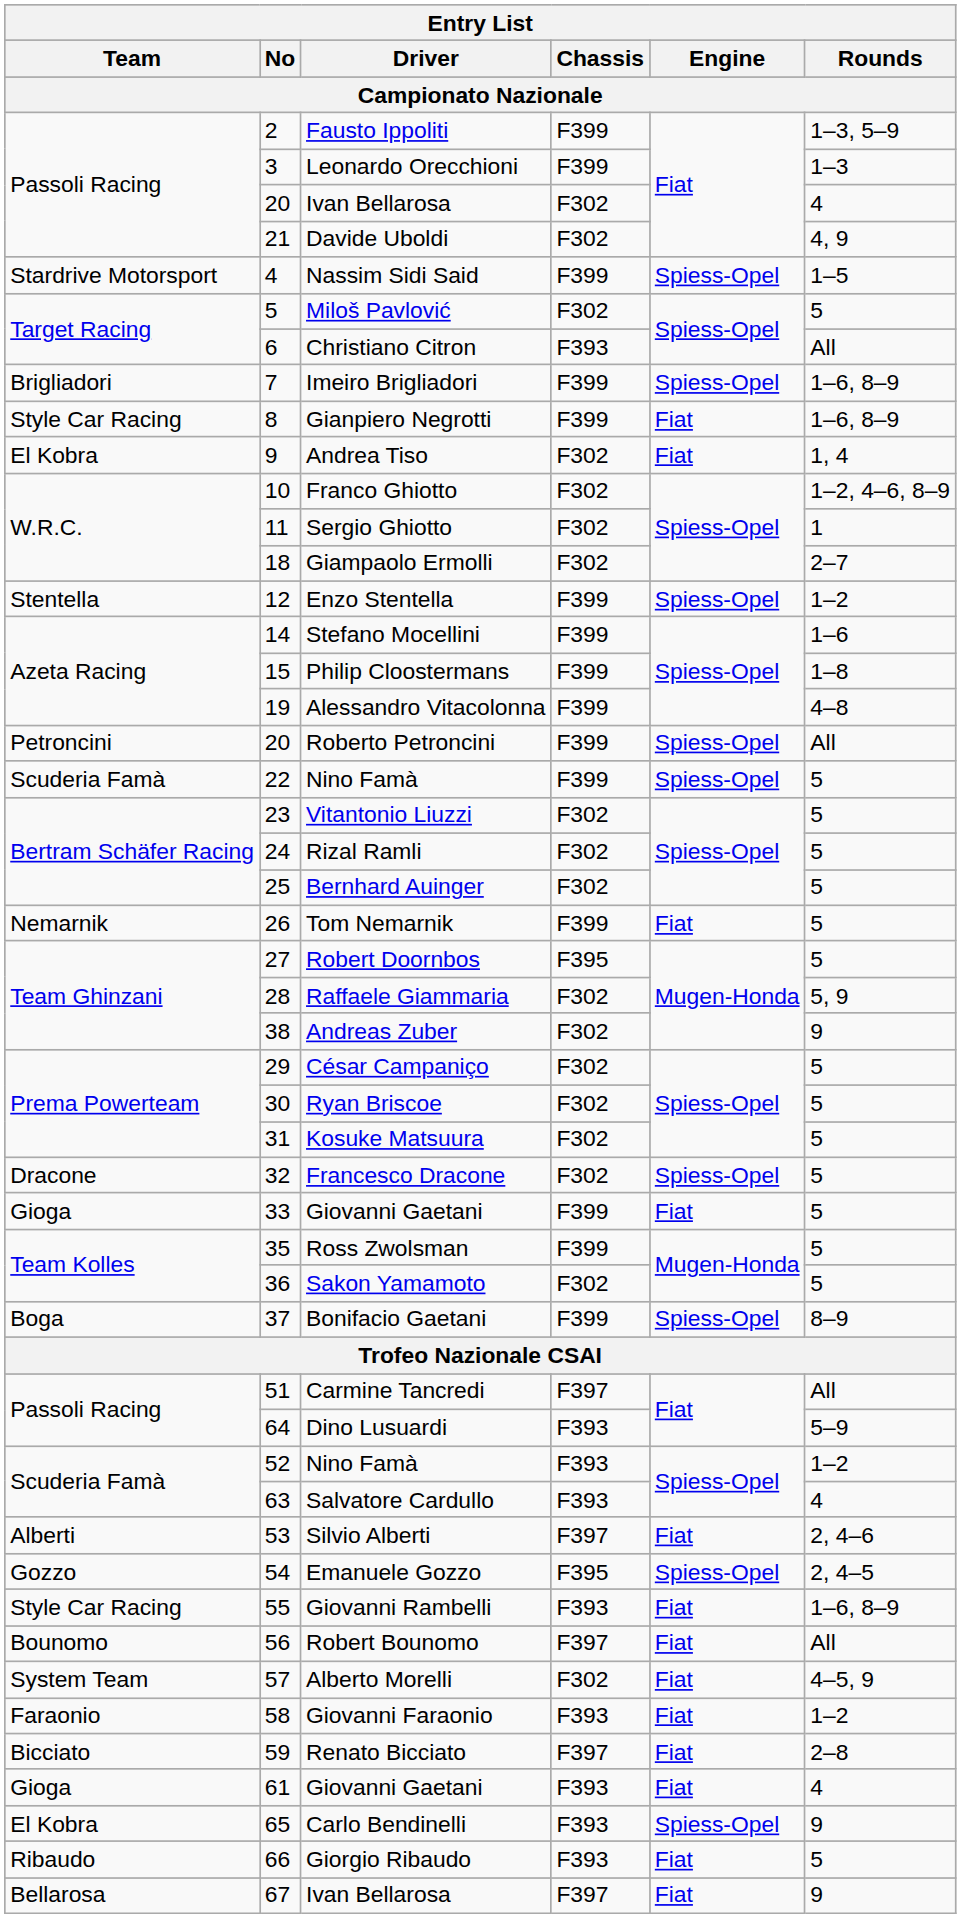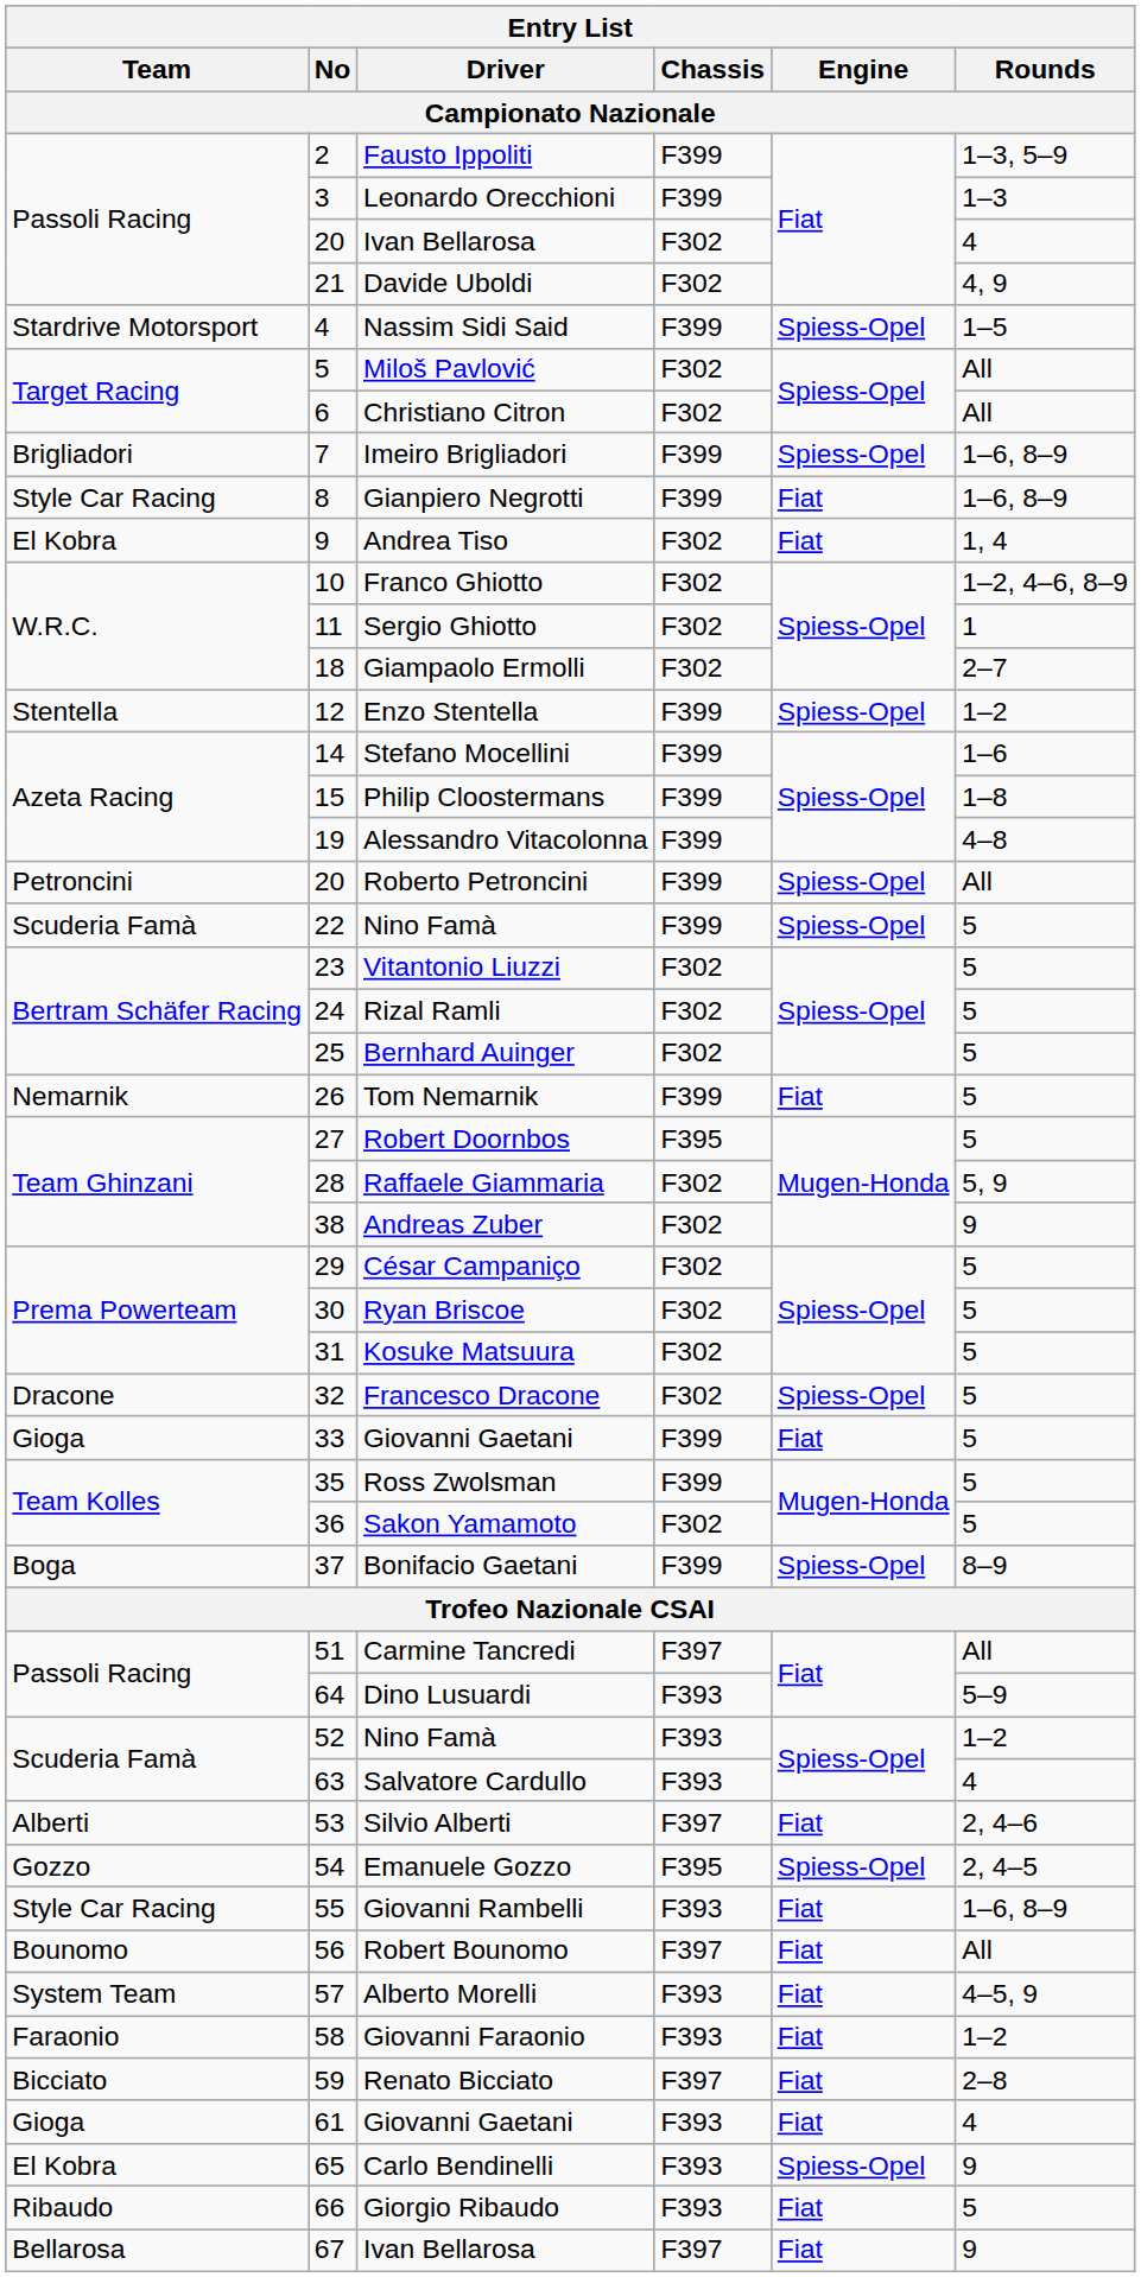 <table class="wikitable" style="font-size: 85%;">
 <tr>
 <th colspan=7>Entry List</th>
 </tr>
 <tr>
 <th>Team</th>
 <th>No</th>
 <th>Driver</th>
 <th>Chassis</th>
 <th>Engine</th>
 <th>Rounds</th>
 </tr>
 <tr>
 <th colspan=6>Campionato Nazionale</th>
 </tr>
 <tr>
 <td rowspan=4> Passoli Racing</td>
 <td>2</td>
 <td> <a href='#'>Fausto Ippoliti</a></td>
 <td>F399</td>
 <td rowspan=4><a href='#'>Fiat</a></td>
 <td>1–3, 5–9</td>
 </tr>
 <tr>
 <td>3</td>
 <td> Leonardo Orecchioni</td>
 <td>F399</td>
 <td>1–3</td>
 </tr>
 <tr>
 <td>20</td>
 <td> Ivan Bellarosa</td>
 <td>F302</td>
 <td>4</td>
 </tr>
 <tr>
 <td>21</td>
 <td> Davide Uboldi</td>
 <td>F302</td>
 <td>4, 9</td>
 </tr>
 <tr>
 <td> Stardrive Motorsport</td>
 <td>4</td>
 <td> Nassim Sidi Said</td>
 <td>F399</td>
 <td><a href='#'>Spiess-Opel</a></td>
 <td>1–5</td>
 </tr>
 <tr>
 <td rowspan=2> <a href='#'>Target Racing</a></td>
 <td>5</td>
 <td> <a href='#'>Miloš Pavlović</a></td>
 <td>F302</td>
 <td rowspan=2><a href='#'>Spiess-Opel</a></td>
-<td>5</td>
+<td>All</td>
 </tr>
 <tr>
 <td>6</td>
 <td> Christiano Citron</td>
-<td>F393</td>
+<td>F302</td>
 <td>All</td>
 </tr>
 <tr>
 <td> Brigliadori</td>
 <td>7</td>
 <td> Imeiro Brigliadori</td>
 <td>F399</td>
 <td><a href='#'>Spiess-Opel</a></td>
 <td>1–6, 8–9</td>
 </tr>
 <tr>
 <td> Style Car Racing</td>
 <td>8</td>
 <td> Gianpiero Negrotti</td>
 <td>F399</td>
 <td><a href='#'>Fiat</a></td>
 <td>1–6, 8–9</td>
 </tr>
 <tr>
 <td> El Kobra</td>
 <td>9</td>
 <td> Andrea Tiso</td>
 <td>F302</td>
 <td><a href='#'>Fiat</a></td>
 <td>1, 4</td>
 </tr>
 <tr>
 <td rowspan=3> W.R.C.</td>
 <td>10</td>
 <td> Franco Ghiotto</td>
 <td>F302</td>
 <td rowspan=3><a href='#'>Spiess-Opel</a></td>
 <td>1–2, 4–6, 8–9</td>
 </tr>
 <tr>
 <td>11</td>
 <td> Sergio Ghiotto</td>
 <td>F302</td>
 <td>1</td>
 </tr>
 <tr>
 <td>18</td>
 <td> Giampaolo Ermolli</td>
 <td>F302</td>
 <td>2–7</td>
 </tr>
 <tr>
 <td> Stentella</td>
 <td>12</td>
 <td> Enzo Stentella</td>
 <td>F399</td>
 <td><a href='#'>Spiess-Opel</a></td>
 <td>1–2</td>
 </tr>
 <tr>
 <td rowspan=3> Azeta Racing</td>
 <td>14</td>
 <td> Stefano Mocellini</td>
 <td>F399</td>
 <td rowspan=3><a href='#'>Spiess-Opel</a></td>
 <td>1–6</td>
 </tr>
 <tr>
 <td>15</td>
 <td> Philip Cloostermans</td>
 <td>F399</td>
 <td>1–8</td>
 </tr>
 <tr>
 <td>19</td>
 <td> Alessandro Vitacolonna</td>
 <td>F399</td>
 <td>4–8</td>
 </tr>
 <tr>
 <td> Petroncini</td>
 <td>20</td>
 <td> Roberto Petroncini</td>
 <td>F399</td>
 <td><a href='#'>Spiess-Opel</a></td>
 <td>All</td>
 </tr>
 <tr>
 <td> Scuderia Famà</td>
 <td>22</td>
 <td> Nino Famà</td>
 <td>F399</td>
 <td><a href='#'>Spiess-Opel</a></td>
 <td>5</td>
 </tr>
 <tr>
 <td rowspan=3> <a href='#'>Bertram Schäfer Racing</a></td>
 <td>23</td>
 <td> <a href='#'>Vitantonio Liuzzi</a></td>
 <td>F302</td>
 <td rowspan=3><a href='#'>Spiess-Opel</a></td>
 <td>5</td>
 </tr>
 <tr>
 <td>24</td>
 <td> Rizal Ramli</td>
 <td>F302</td>
 <td>5</td>
 </tr>
 <tr>
 <td>25</td>
 <td> <a href='#'>Bernhard Auinger</a></td>
 <td>F302</td>
 <td>5</td>
 </tr>
 <tr>
 <td> Nemarnik</td>
 <td>26</td>
 <td> Tom Nemarnik</td>
 <td>F399</td>
 <td><a href='#'>Fiat</a></td>
 <td>5</td>
 </tr>
 <tr>
 <td rowspan=3> <a href='#'>Team Ghinzani</a></td>
 <td>27</td>
 <td> <a href='#'>Robert Doornbos</a></td>
 <td>F395</td>
 <td rowspan=3><a href='#'>Mugen-Honda</a></td>
 <td>5</td>
 </tr>
 <tr>
 <td>28</td>
 <td> <a href='#'>Raffaele Giammaria</a></td>
 <td>F302</td>
 <td>5, 9</td>
 </tr>
 <tr>
 <td>38</td>
 <td> <a href='#'>Andreas Zuber</a></td>
 <td>F302</td>
 <td>9</td>
 </tr>
 <tr>
 <td rowspan=3> <a href='#'>Prema Powerteam</a></td>
 <td>29</td>
 <td> <a href='#'>César Campaniço</a></td>
 <td>F302</td>
 <td rowspan=3><a href='#'>Spiess-Opel</a></td>
 <td>5</td>
 </tr>
 <tr>
 <td>30</td>
 <td> <a href='#'>Ryan Briscoe</a></td>
 <td>F302</td>
 <td>5</td>
 </tr>
 <tr>
 <td>31</td>
 <td> <a href='#'>Kosuke Matsuura</a></td>
 <td>F302</td>
 <td>5</td>
 </tr>
 <tr>
 <td> Dracone</td>
 <td>32</td>
 <td> <a href='#'>Francesco Dracone</a></td>
 <td>F302</td>
 <td><a href='#'>Spiess-Opel</a></td>
 <td>5</td>
 </tr>
 <tr>
 <td> Gioga</td>
 <td>33</td>
 <td> Giovanni Gaetani</td>
 <td>F399</td>
 <td><a href='#'>Fiat</a></td>
 <td>5</td>
 </tr>
 <tr>
 <td rowspan=2> <a href='#'>Team Kolles</a></td>
 <td>35</td>
 <td> Ross Zwolsman</td>
 <td>F399</td>
 <td rowspan=2><a href='#'>Mugen-Honda</a></td>
 <td>5</td>
 </tr>
 <tr>
 <td>36</td>
 <td> <a href='#'>Sakon Yamamoto</a></td>
 <td>F302</td>
 <td>5</td>
 </tr>
 <tr>
 <td> Boga</td>
 <td>37</td>
 <td> Bonifacio Gaetani</td>
 <td>F399</td>
 <td><a href='#'>Spiess-Opel</a></td>
 <td>8–9</td>
 </tr>
 <tr>
 <th colspan=6>Trofeo Nazionale CSAI</th>
 </tr>
 <tr>
 <td rowspan=2> Passoli Racing</td>
 <td>51</td>
 <td> Carmine Tancredi</td>
 <td>F397</td>
 <td rowspan=2><a href='#'>Fiat</a></td>
 <td>All</td>
 </tr>
 <tr>
 <td>64</td>
 <td> Dino Lusuardi</td>
 <td>F393</td>
 <td>5–9</td>
 </tr>
 <tr>
 <td rowspan=2> Scuderia Famà</td>
 <td>52</td>
 <td> Nino Famà</td>
 <td>F393</td>
 <td rowspan=2><a href='#'>Spiess-Opel</a></td>
 <td>1–2</td>
 </tr>
 <tr>
 <td>63</td>
 <td> Salvatore Cardullo</td>
 <td>F393</td>
 <td>4</td>
 </tr>
 <tr>
 <td> Alberti</td>
 <td>53</td>
 <td> Silvio Alberti</td>
 <td>F397</td>
 <td><a href='#'>Fiat</a></td>
 <td>2, 4–6</td>
 </tr>
 <tr>
 <td> Gozzo</td>
 <td>54</td>
 <td> Emanuele Gozzo</td>
 <td>F395</td>
 <td><a href='#'>Spiess-Opel</a></td>
 <td>2, 4–5</td>
 </tr>
 <tr>
 <td> Style Car Racing</td>
 <td>55</td>
 <td> Giovanni Rambelli</td>
 <td>F393</td>
 <td><a href='#'>Fiat</a></td>
 <td>1–6, 8–9</td>
 </tr>
 <tr>
 <td> Bounomo</td>
 <td>56</td>
 <td> Robert Bounomo</td>
 <td>F397</td>
 <td><a href='#'>Fiat</a></td>
 <td>All</td>
 </tr>
 <tr>
 <td> System Team</td>
 <td>57</td>
 <td> Alberto Morelli</td>
-<td>F302</td>
+<td>F393</td>
 <td><a href='#'>Fiat</a></td>
 <td>4–5, 9</td>
 </tr>
 <tr>
 <td> Faraonio</td>
 <td>58</td>
 <td> Giovanni Faraonio</td>
 <td>F393</td>
 <td><a href='#'>Fiat</a></td>
 <td>1–2</td>
 </tr>
 <tr>
 <td> Bicciato</td>
 <td>59</td>
 <td> Renato Bicciato</td>
 <td>F397</td>
 <td><a href='#'>Fiat</a></td>
 <td>2–8</td>
 </tr>
 <tr>
 <td> Gioga</td>
 <td>61</td>
 <td> Giovanni Gaetani</td>
 <td>F393</td>
 <td><a href='#'>Fiat</a></td>
 <td>4</td>
 </tr>
 <tr>
 <td> El Kobra</td>
 <td>65</td>
 <td> Carlo Bendinelli</td>
 <td>F393</td>
 <td><a href='#'>Spiess-Opel</a></td>
 <td>9</td>
 </tr>
 <tr>
 <td> Ribaudo</td>
 <td>66</td>
 <td> Giorgio Ribaudo</td>
 <td>F393</td>
 <td><a href='#'>Fiat</a></td>
 <td>5</td>
 </tr>
 <tr>
 <td> Bellarosa</td>
 <td>67</td>
 <td> Ivan Bellarosa</td>
 <td>F397</td>
 <td><a href='#'>Fiat</a></td>
 <td>9</td>
 </tr>
 </table>
